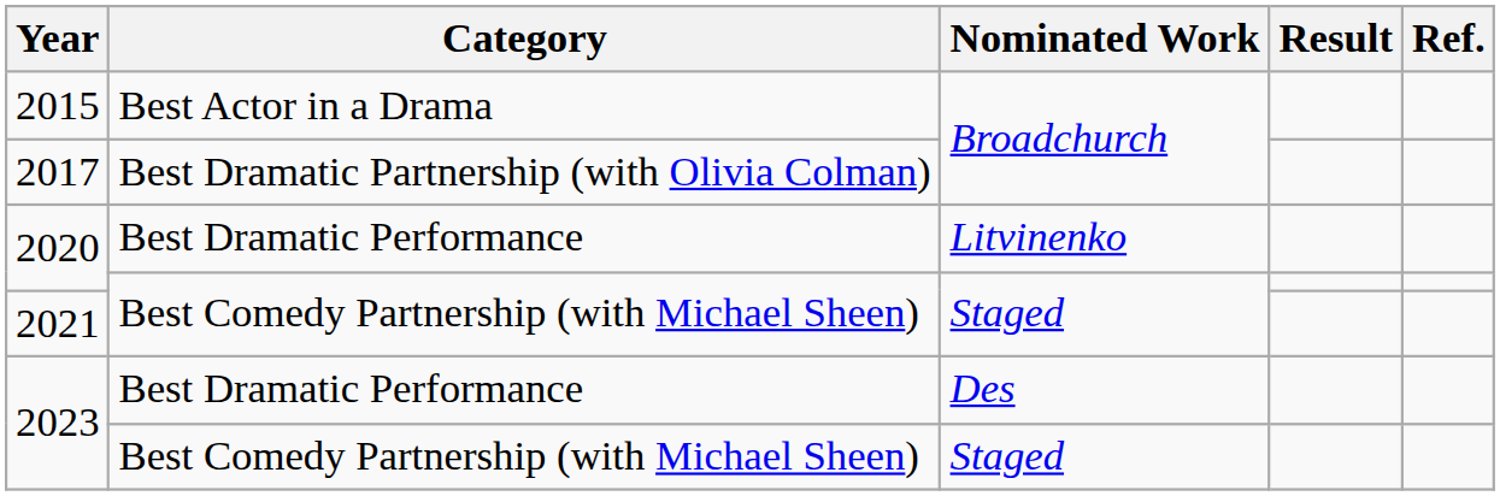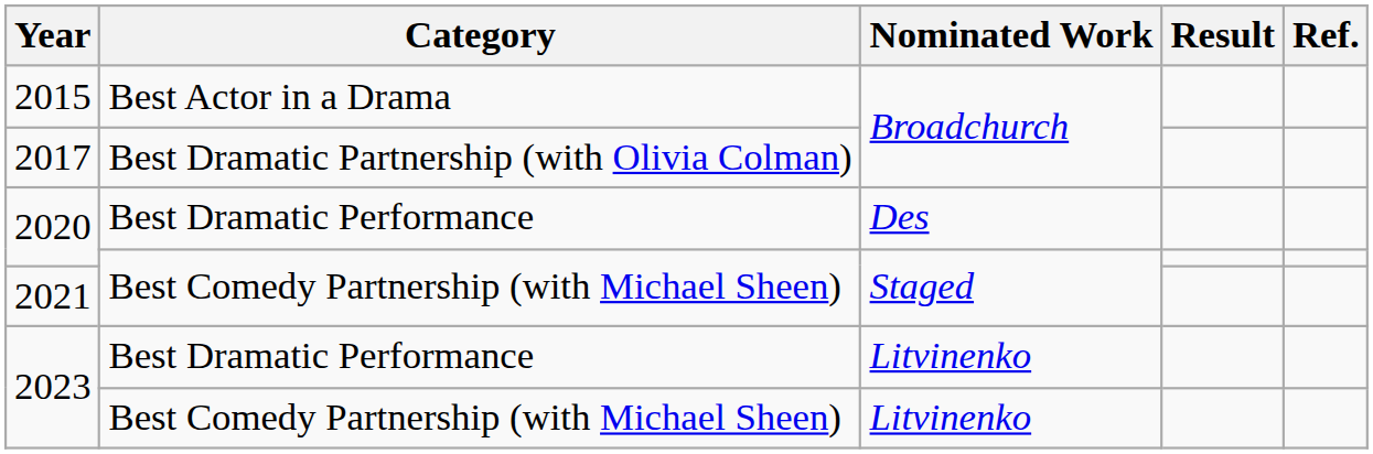 <table class="wikitable">
 <tr>
 <th>Year</th>
 <th>Category</th>
 <th>Nominated Work</th>
 <th>Result</th>
 <th>Ref.</th>
 </tr>
 <tr>
 <td>2015</td>
 <td>Best Actor in a Drama</td>
 <td rowspan="2"><em><a href='#'>Broadchurch</a></em></td>
 <td></td>
 <td></td>
 </tr>
 <tr>
 <td>2017</td>
 <td>Best Dramatic Partnership (with <a href='#'>Olivia Colman</a>)</td>
 <td></td>
 <td></td>
 </tr>
 <tr>
 <td rowspan="2">2020</td>
 <td>Best Dramatic Performance</td>
-<td><em><a href='#'>Litvinenko</a></em></td>
+<td><em><a href='#'>Des</a></em></td>
 <td></td>
 <td></td>
 </tr>
 <tr>
 <td rowspan="2">Best Comedy Partnership (with <a href='#'>Michael Sheen</a>)</td>
 <td rowspan="2"><em><a href='#'>Staged</a></em></td>
 <td></td>
 <td></td>
 </tr>
 <tr>
 <td>2021</td>
 <td></td>
 <td></td>
 </tr>
 <tr>
 <td rowspan="2">2023</td>
 <td>Best Dramatic Performance</td>
-<td><em><a href='#'>Des</a></em></td>
+<td><em><a href='#'>Litvinenko</a></em></td>
 <td></td>
 <td></td>
 </tr>
 <tr>
 <td>Best Comedy Partnership (with <a href='#'>Michael Sheen</a>)</td>
-<td><em><a href='#'>Staged</a></em></td>
+<td><em><a href='#'>Litvinenko</a></em></td>
 <td></td>
 <td></td>
 </tr>
 </table>
